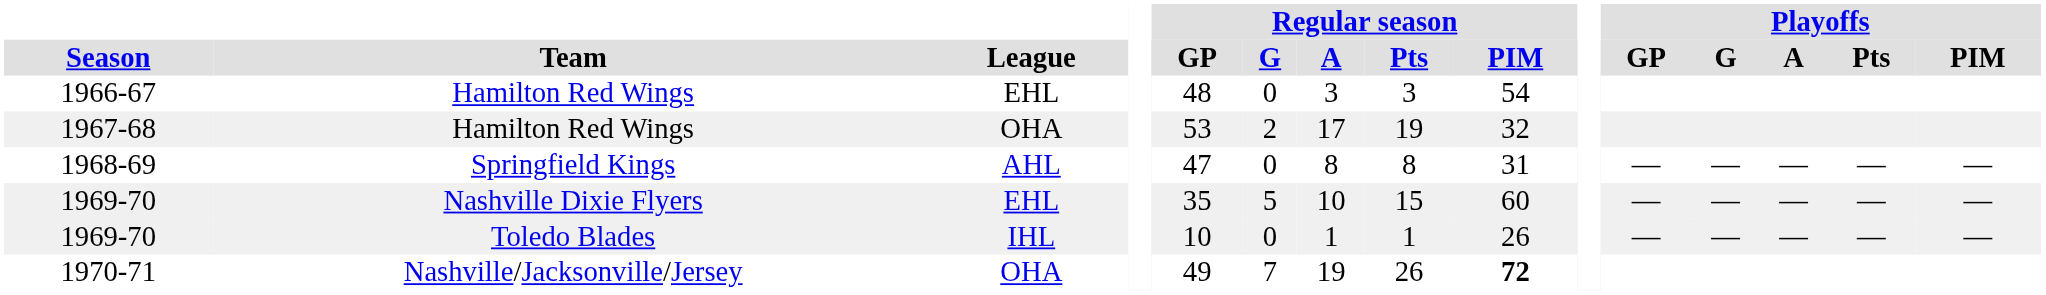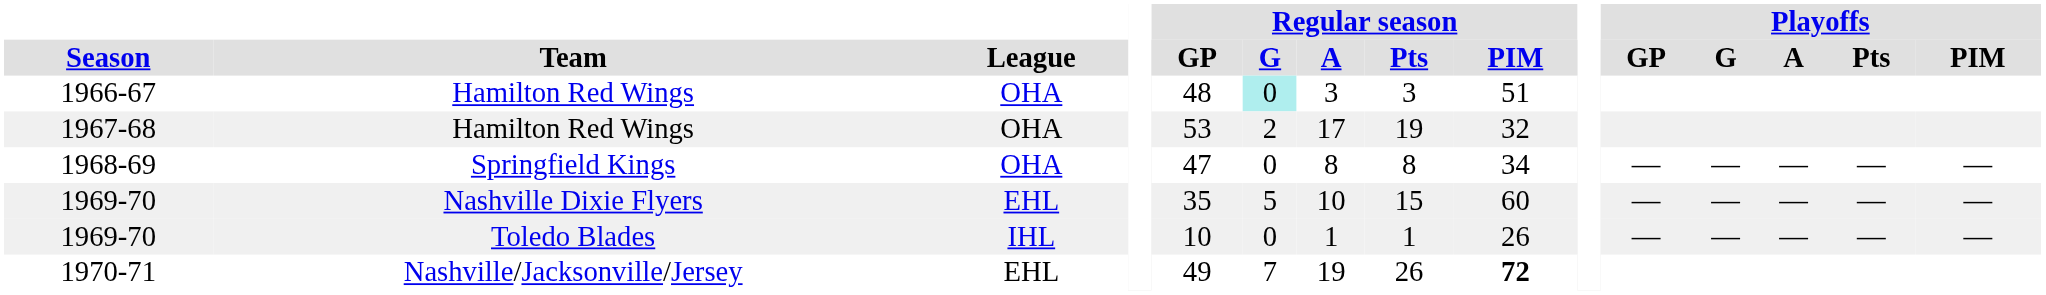 <table border="0" cellpadding="1" cellspacing="0" width="90%" style="text-align:center">
 <tr style="background:#e0e0e0;">
 <th colspan="3" bgcolor="#ffffff"> </th>
 <th rowspan="99" bgcolor="#ffffff"> </th>
 <th colspan="5"><a href='#'>Regular season</a></th>
 <th rowspan="99" bgcolor="#ffffff"> </th>
 <th colspan="5"><a href='#'>Playoffs</a></th>
 </tr>
 <tr style="background:#e0e0e0;">
 <th><a href='#'>Season</a></th>
 <th>Team</th>
 <th>League</th>
 <th>GP</th>
 <th><a href='#'>G</a></th>
 <th><a href='#'>A</a></th>
 <th><a href='#'>Pts</a></th>
 <th><a href='#'>PIM</a></th>
 <th>GP</th>
 <th>G</th>
 <th>A</th>
 <th>Pts</th>
 <th>PIM</th>
 </tr>
 <tr>
 <td>1966-67</td>
 <td><a href='#'>Hamilton Red Wings</a></td>
-<td>EHL</td>
+<td><a href='#'>OHA</a></td>
 <td>48</td>
-<td>0</td>
+<td style="background: paleturquoise;">0</td>
 <td>3</td>
 <td>3</td>
-<td>54</td>
+<td>51</td>
 <td></td>
 <td></td>
 <td></td>
 <td></td>
 <td></td>
 </tr>
 <tr style="background:#f0f0f0;">
 <td>1967-68</td>
 <td>Hamilton Red Wings</td>
 <td>OHA</td>
 <td>53</td>
 <td>2</td>
 <td>17</td>
 <td>19</td>
 <td>32</td>
 <td></td>
 <td></td>
 <td></td>
 <td></td>
 <td></td>
 </tr>
 <tr>
 <td>1968-69</td>
 <td><a href='#'>Springfield Kings</a></td>
-<td><a href='#'>AHL</a></td>
+<td><a href='#'>OHA</a></td>
 <td>47</td>
 <td>0</td>
 <td>8</td>
 <td>8</td>
-<td>31</td>
+<td>34</td>
 <td>—</td>
 <td>—</td>
 <td>—</td>
 <td>—</td>
 <td>—</td>
 </tr>
 <tr style="background:#f0f0f0;">
 <td>1969-70</td>
 <td><a href='#'>Nashville Dixie Flyers</a></td>
 <td><a href='#'>EHL</a></td>
 <td>35</td>
 <td>5</td>
 <td>10</td>
 <td>15</td>
 <td>60</td>
 <td>—</td>
 <td>—</td>
 <td>—</td>
 <td>—</td>
 <td>—</td>
 </tr>
 <tr style="background:#f0f0f0;">
 <td>1969-70</td>
 <td><a href='#'>Toledo Blades</a></td>
 <td><a href='#'>IHL</a></td>
 <td>10</td>
 <td>0</td>
 <td>1</td>
 <td>1</td>
 <td>26</td>
 <td>—</td>
 <td>—</td>
 <td>—</td>
 <td>—</td>
 <td>—</td>
 </tr>
 <tr>
 <td>1970-71</td>
 <td><a href='#'>Nashville</a>/<a href='#'>Jacksonville</a>/<a href='#'>Jersey</a></td>
-<td><a href='#'>OHA</a></td>
+<td>EHL</td>
 <td>49</td>
 <td>7</td>
 <td>19</td>
 <td>26</td>
 <td><strong>72</strong></td>
 <td></td>
 <td></td>
 <td></td>
 <td></td>
 </tr>
 </table>
